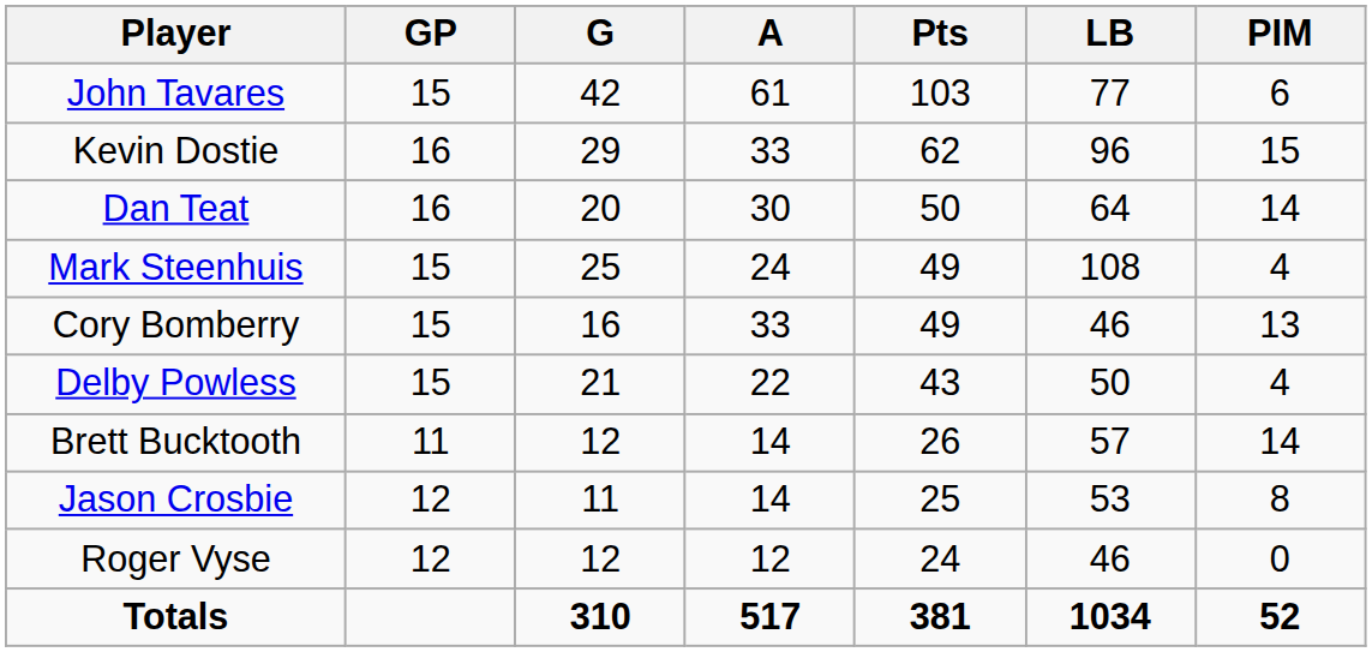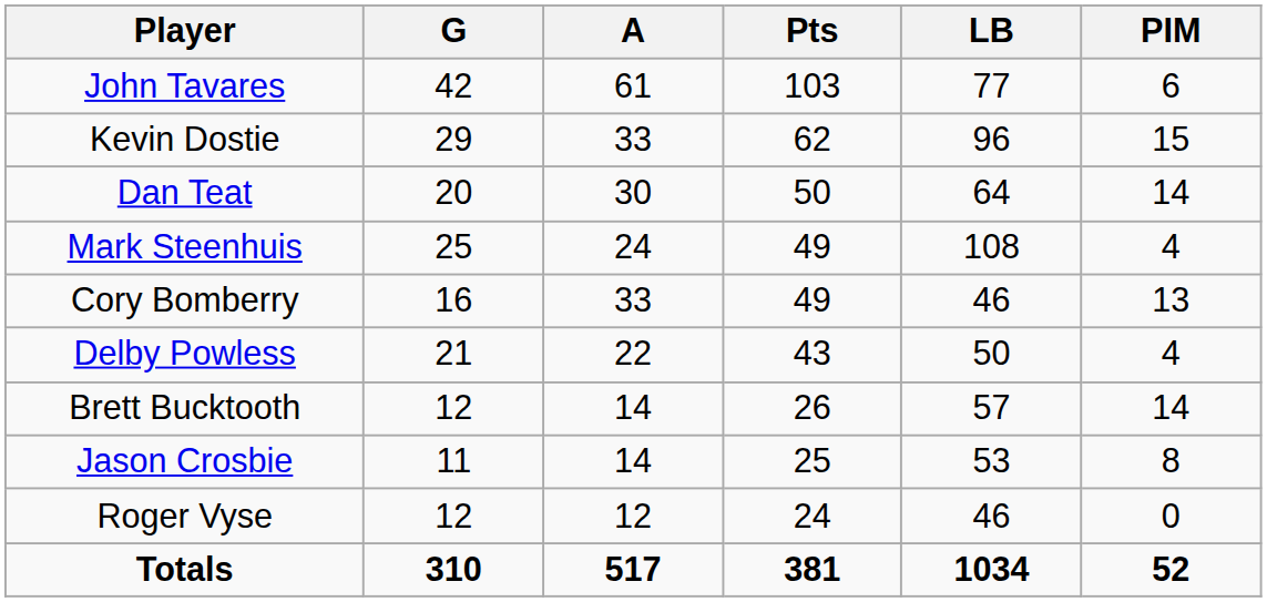 <table class="wikitable sortable">
 <tr align=center>
 <th width="20%">Player</th>
-<th width="10%">GP</th>
 <th width="10%">G</th>
 <th width="10%">A</th>
 <th width="10%">Pts</th>
 <th width="10%">LB</th>
 <th width="10%">PIM</th>
 </tr>
 <tr align=center>
 <td><a href='#'>John Tavares</a></td>
-<td>15</td>
 <td>42</td>
 <td>61</td>
 <td>103</td>
 <td>77</td>
 <td>6</td>
 </tr>
 <tr align=center>
 <td>Kevin Dostie</td>
-<td>16</td>
 <td>29</td>
 <td>33</td>
 <td>62</td>
 <td>96</td>
 <td>15</td>
 </tr>
 <tr align=center>
 <td><a href='#'>Dan Teat</a></td>
-<td>16</td>
 <td>20</td>
 <td>30</td>
 <td>50</td>
 <td>64</td>
 <td>14</td>
 </tr>
 <tr align=center>
 <td><a href='#'>Mark Steenhuis</a></td>
-<td>15</td>
 <td>25</td>
 <td>24</td>
 <td>49</td>
 <td>108</td>
 <td>4</td>
 </tr>
 <tr align=center>
 <td>Cory Bomberry</td>
-<td>15</td>
 <td>16</td>
 <td>33</td>
 <td>49</td>
 <td>46</td>
 <td>13</td>
 </tr>
 <tr align=center>
 <td><a href='#'>Delby Powless</a></td>
-<td>15</td>
 <td>21</td>
 <td>22</td>
 <td>43</td>
 <td>50</td>
 <td>4</td>
 </tr>
 <tr align=center>
 <td>Brett Bucktooth</td>
-<td>11</td>
 <td>12</td>
 <td>14</td>
 <td>26</td>
 <td>57</td>
 <td>14</td>
 </tr>
 <tr align=center>
 <td><a href='#'>Jason Crosbie</a></td>
-<td>12</td>
 <td>11</td>
 <td>14</td>
 <td>25</td>
 <td>53</td>
 <td>8</td>
 </tr>
 <tr align=center>
 <td>Roger Vyse</td>
 <td>12</td>
 <td>12</td>
-<td>12</td>
 <td>24</td>
 <td>46</td>
 <td>0</td>
 </tr>
 <tr align=center>
 <td><strong>Totals</strong></td>
-<td></td>
 <td><strong>310</strong></td>
 <td><strong>517</strong></td>
 <td><strong>381</strong></td>
 <td><strong>1034</strong></td>
 <td><strong>52</strong></td>
 </tr>
 </table>
